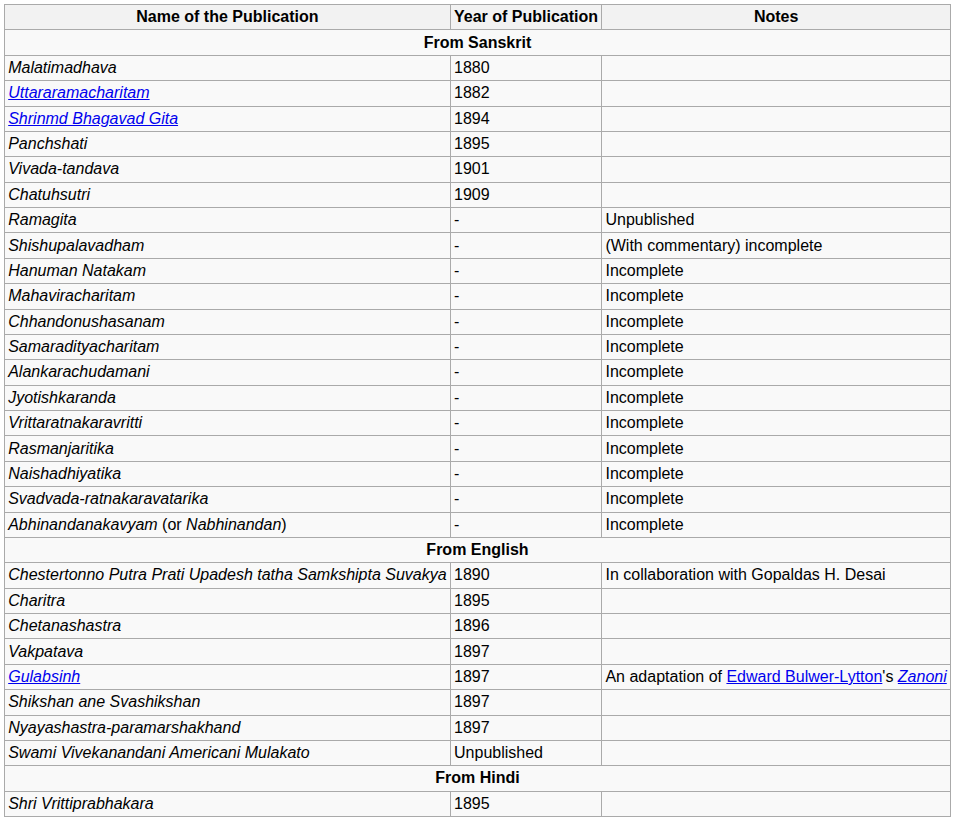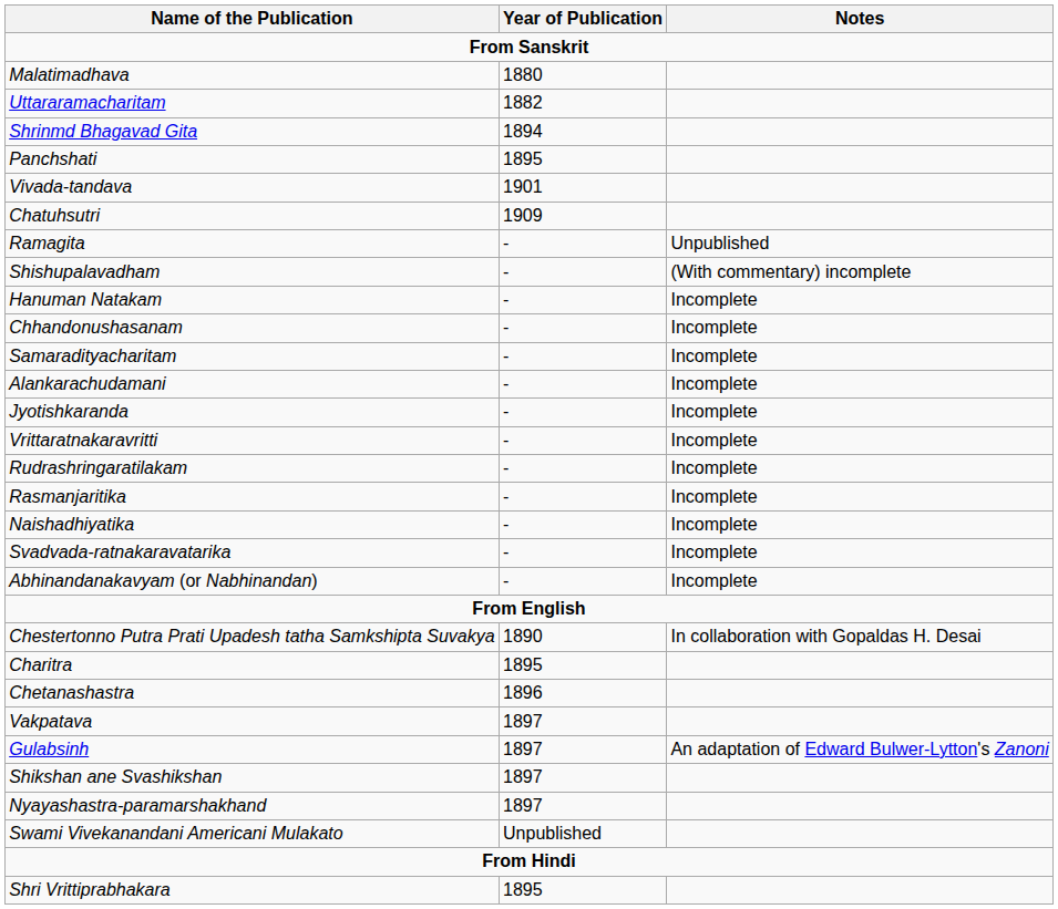 <table class="wikitable">
 <tr>
 <th>Name of the Publication</th>
 <th>Year of Publication</th>
 <th>Notes</th>
 </tr>
 <tr>
 <td colspan="3" style="text-align:center;"><strong>From Sanskrit</strong></td>
 </tr>
 <tr>
 <td><em>Malatimadhava</em></td>
 <td>1880</td>
 <td></td>
 </tr>
 <tr>
 <td><em><a href='#'>Uttararamacharitam</a></em></td>
 <td>1882</td>
 <td></td>
 </tr>
 <tr>
 <td><em><a href='#'>Shrinmd Bhagavad Gita</a></em></td>
 <td>1894</td>
 <td></td>
 </tr>
 <tr>
 <td><em>Panchshati</em></td>
 <td>1895</td>
 <td></td>
 </tr>
 <tr>
 <td><em>Vivada-tandava</em></td>
 <td>1901</td>
 <td></td>
 </tr>
 <tr>
 <td><em>Chatuhsutri</em></td>
 <td>1909</td>
 <td></td>
 </tr>
 <tr>
 <td><em>Ramagita</em></td>
 <td>-</td>
 <td>Unpublished</td>
 </tr>
 <tr>
 <td><em>Shishupalavadham</em></td>
 <td>-</td>
 <td>(With commentary) incomplete</td>
 </tr>
 <tr>
 <td><em>Hanuman Natakam</em></td>
 <td>-</td>
 <td>Incomplete</td>
 </tr>
 <tr>
-<td><em>Mahaviracharitam</em></td>
-<td>-</td>
-<td>Incomplete</td>
-</tr>
-<tr>
 <td><em>Chhandonushasanam</em></td>
 <td>-</td>
 <td>Incomplete</td>
 </tr>
 <tr>
 <td><em>Samaradityacharitam</em></td>
 <td>-</td>
 <td>Incomplete</td>
 </tr>
 <tr>
 <td><em>Alankarachudamani</em></td>
 <td>-</td>
 <td>Incomplete</td>
 </tr>
 <tr>
 <td><em>Jyotishkaranda</em></td>
 <td>-</td>
 <td>Incomplete</td>
 </tr>
 <tr>
 <td><em>Vrittaratnakaravritti</em></td>
+<td>-</td>
+<td>Incomplete</td>
+</tr>
+<tr>
+<td><em>Rudrashringaratilakam</em></td>
 <td>-</td>
 <td>Incomplete</td>
 </tr>
 <tr>
 <td><em>Rasmanjaritika</em></td>
 <td>-</td>
 <td>Incomplete</td>
 </tr>
 <tr>
 <td><em>Naishadhiyatika</em></td>
 <td>-</td>
 <td>Incomplete</td>
 </tr>
 <tr>
 <td><em>Svadvada-ratnakaravatarika</em></td>
 <td>-</td>
 <td>Incomplete</td>
 </tr>
 <tr>
 <td><em>Abhinandanakavyam</em> (or <em>Nabhinandan</em>)</td>
 <td>-</td>
 <td>Incomplete</td>
 </tr>
 <tr>
 <td colspan="3" style="text-align:center;"><strong>From English</strong></td>
 </tr>
 <tr>
 <td><em>Chestertonno Putra Prati Upadesh tatha Samkshipta Suvakya</em></td>
 <td>1890</td>
 <td>In collaboration with Gopaldas H. Desai</td>
 </tr>
 <tr>
 <td><em>Charitra</em></td>
 <td>1895</td>
 <td></td>
 </tr>
 <tr>
 <td><em> Chetanashastra</em></td>
 <td>1896</td>
 <td></td>
 </tr>
 <tr>
 <td><em>Vakpatava</em></td>
 <td>1897</td>
 <td></td>
 </tr>
 <tr>
 <td><em><a href='#'>Gulabsinh</a></em></td>
 <td>1897</td>
 <td>An adaptation of <a href='#'>Edward Bulwer-Lytton</a>'s <em><a href='#'>Zanoni</a></em></td>
 </tr>
 <tr>
 <td><em>Shikshan ane Svashikshan</em></td>
 <td>1897</td>
 <td></td>
 </tr>
 <tr>
 <td><em>Nyayashastra-paramarshakhand</em></td>
 <td>1897</td>
 <td></td>
 </tr>
 <tr>
 <td><em>Swami Vivekanandani Americani Mulakato</em></td>
 <td>Unpublished</td>
 </tr>
 <tr>
 <td colspan="3" style="text-align:center;"><strong>From Hindi</strong></td>
 </tr>
 <tr>
 <td><em>Shri Vrittiprabhakara</em></td>
 <td>1895</td>
 <td></td>
 </tr>
 <tr>
 </tr>
 </table>
